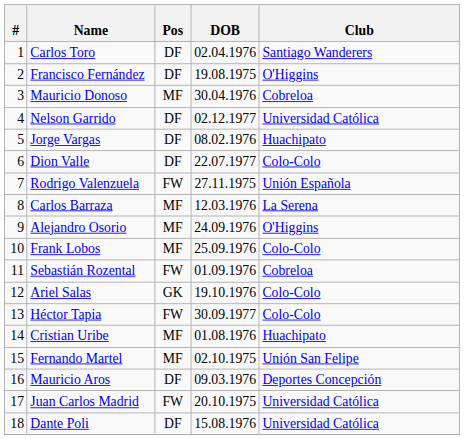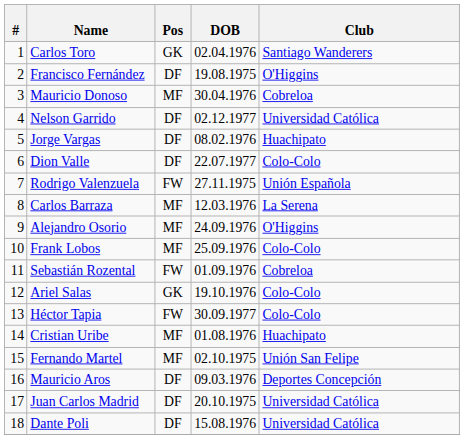 <table class="wikitable">
 <tr>
 <th bgcolor="#DDDDFF" width="5%"><br> # </th>
 <th bgcolor="#DDDDFF" width="28%"><br>Name</th>
 <th bgcolor="#DDDDFF" width="8%"><br>Pos</th>
 <th bgcolor="#DDDDFF" width="15%"><br>DOB</th>
 <th bgcolor="#DDDDFF" width="44%"><br>Club</th>
 </tr>
 <tr>
 <td align=right>1</td>
 <td><a href='#'>Carlos Toro</a></td>
-<td align=center>DF</td>
+<td align=center>GK</td>
 <td align=center>02.04.1976</td>
 <td><a href='#'>Santiago Wanderers</a> </td>
 </tr>
 <tr>
 <td align=right>2</td>
 <td><a href='#'>Francisco Fernández</a></td>
 <td align=center>DF</td>
 <td align=center>19.08.1975</td>
 <td><a href='#'>O'Higgins</a> </td>
 </tr>
 <tr>
 <td align=right>3</td>
 <td><a href='#'>Mauricio Donoso</a></td>
 <td align=center>MF</td>
 <td align=center>30.04.1976</td>
 <td><a href='#'>Cobreloa</a> </td>
 </tr>
 <tr>
 <td align=right>4</td>
 <td><a href='#'>Nelson Garrido</a></td>
 <td align=center>DF</td>
 <td align=center>02.12.1977</td>
 <td><a href='#'>Universidad Católica</a> </td>
 </tr>
 <tr>
 <td align=right>5</td>
 <td><a href='#'>Jorge Vargas</a></td>
 <td align=center>DF</td>
 <td align=center>08.02.1976</td>
 <td><a href='#'>Huachipato</a> </td>
 </tr>
 <tr>
 <td align=right>6</td>
 <td><a href='#'>Dion Valle</a></td>
 <td align=center>DF</td>
 <td align=center>22.07.1977</td>
 <td><a href='#'>Colo-Colo</a> </td>
 </tr>
 <tr>
 <td align=right>7</td>
 <td><a href='#'>Rodrigo Valenzuela</a></td>
 <td align=center>FW</td>
 <td align=center>27.11.1975</td>
 <td><a href='#'>Unión Española</a> </td>
 </tr>
 <tr>
 <td align=right>8</td>
 <td><a href='#'>Carlos Barraza</a></td>
 <td align=center>MF</td>
 <td align=center>12.03.1976</td>
 <td><a href='#'>La Serena</a> </td>
 </tr>
 <tr>
 <td align=right>9</td>
 <td><a href='#'>Alejandro Osorio</a></td>
 <td align=center>MF</td>
 <td align=center>24.09.1976</td>
 <td><a href='#'>O'Higgins</a> </td>
 </tr>
 <tr>
 <td align=right>10</td>
 <td><a href='#'>Frank Lobos</a></td>
 <td align=center>MF</td>
 <td align=center>25.09.1976</td>
 <td><a href='#'>Colo-Colo</a> </td>
 </tr>
 <tr>
 <td align=right>11</td>
 <td><a href='#'>Sebastián Rozental</a></td>
 <td align=center>FW</td>
 <td align=center>01.09.1976</td>
 <td><a href='#'>Cobreloa</a> </td>
 </tr>
 <tr>
 <td align=right>12</td>
 <td><a href='#'>Ariel Salas</a></td>
 <td align=center>GK</td>
 <td align=center>19.10.1976</td>
 <td><a href='#'>Colo-Colo</a> </td>
 </tr>
 <tr>
 <td align=right>13</td>
 <td><a href='#'>Héctor Tapia</a></td>
 <td align=center>FW</td>
 <td align=center>30.09.1977</td>
 <td><a href='#'>Colo-Colo</a> </td>
 </tr>
 <tr>
 <td align=right>14</td>
 <td><a href='#'>Cristian Uribe</a></td>
 <td align=center>MF</td>
 <td align=center>01.08.1976</td>
 <td><a href='#'>Huachipato</a> </td>
 </tr>
 <tr>
 <td align=right>15</td>
 <td><a href='#'>Fernando Martel</a></td>
 <td align=center>MF</td>
 <td align=center>02.10.1975</td>
 <td><a href='#'>Unión San Felipe</a> </td>
 </tr>
 <tr>
 <td align=right>16</td>
 <td><a href='#'>Mauricio Aros</a></td>
 <td align=center>DF</td>
 <td align=center>09.03.1976</td>
 <td><a href='#'>Deportes Concepción</a> </td>
 </tr>
 <tr>
 <td align=right>17</td>
 <td><a href='#'>Juan Carlos Madrid</a></td>
-<td align=center>FW</td>
+<td align=center>DF</td>
 <td align=center>20.10.1975</td>
 <td><a href='#'>Universidad Católica</a> </td>
 </tr>
 <tr>
 <td align=right>18</td>
 <td><a href='#'>Dante Poli</a></td>
 <td align=center>DF</td>
 <td align=center>15.08.1976</td>
 <td><a href='#'>Universidad Católica</a> </td>
 </tr>
 <tr>
 </tr>
 </table>
